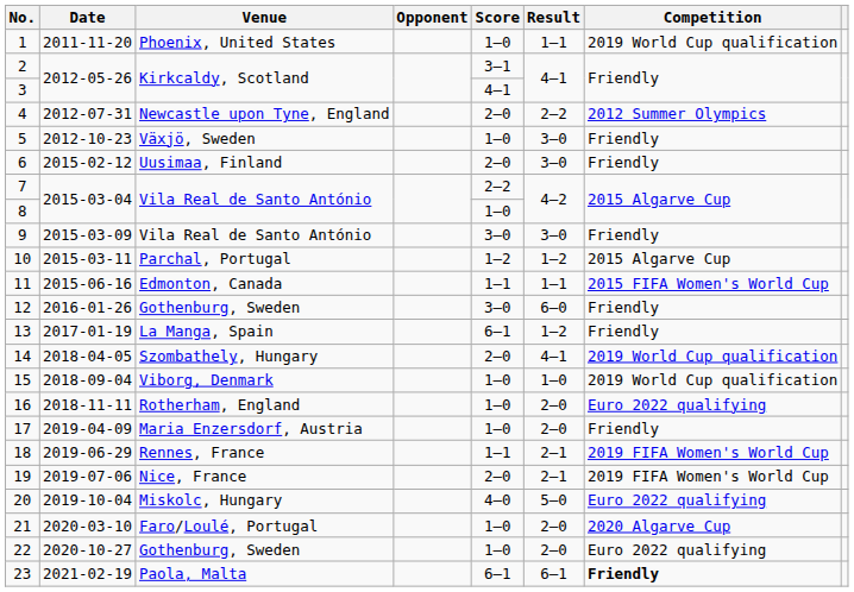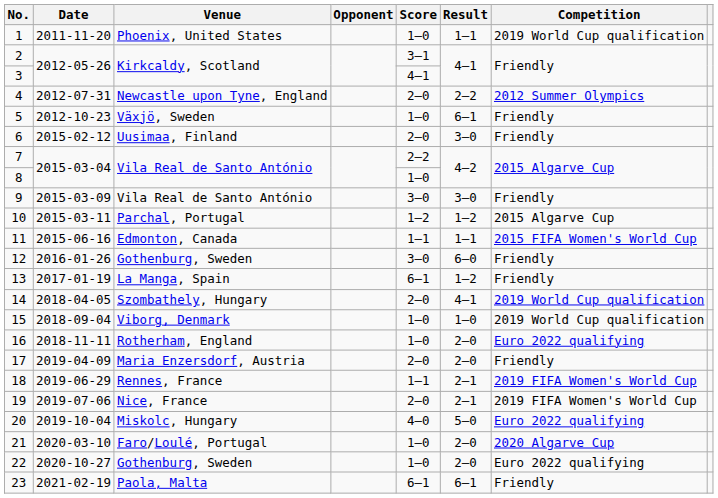 <table class="wikitable sortable">
 <tr>
 <th scope="col">No.</th>
 <th scope="col">Date</th>
 <th scope="col">Venue</th>
 <th scope="col">Opponent</th>
 <th scope="col">Score</th>
 <th scope="col">Result</th>
 <th scope="col">Competition</th>
 <th scope="col"></th>
 </tr>
 <tr>
 <td align="center">1</td>
 <td>2011-11-20</td>
 <td><a href='#'>Phoenix</a>, United States</td>
 <td></td>
 <td align="center">1–0</td>
 <td align="center">1–1</td>
 <td>2019 World Cup qualification</td>
 <td></td>
 </tr>
 <tr>
 <td align="center">2</td>
 <td rowspan="2">2012-05-26</td>
 <td rowspan="2"><a href='#'>Kirkcaldy</a>, Scotland</td>
 <td rowspan="2"></td>
 <td align="center">3–1</td>
 <td rowspan="2" style="text-align:center">4–1</td>
 <td rowspan="2">Friendly</td>
 <td rowspan="2"></td>
 </tr>
 <tr>
 <td align="center">3</td>
 <td align="center">4–1</td>
 </tr>
 <tr>
 <td align="center">4</td>
 <td>2012-07-31</td>
 <td><a href='#'>Newcastle upon Tyne</a>, England</td>
 <td></td>
 <td align="center">2–0</td>
 <td align="center">2–2</td>
 <td><a href='#'>2012 Summer Olympics</a></td>
 <td></td>
 </tr>
 <tr>
 <td align="center">5</td>
 <td>2012-10-23</td>
 <td><a href='#'>Växjö</a>, Sweden</td>
 <td></td>
 <td align="center">1–0</td>
-<td align="center">3–0</td>
+<td align="center">6–1</td>
 <td>Friendly</td>
 <td></td>
 </tr>
 <tr>
 <td align="center">6</td>
 <td>2015-02-12</td>
 <td><a href='#'>Uusimaa</a>, Finland</td>
 <td></td>
 <td align="center">2–0</td>
 <td align="center">3–0</td>
 <td>Friendly</td>
 <td></td>
 </tr>
 <tr>
 <td align="center">7</td>
 <td rowspan="2">2015-03-04</td>
 <td rowspan="2"><a href='#'>Vila Real de Santo António</a></td>
 <td rowspan="2"></td>
 <td align="center">2–2</td>
 <td rowspan="2" style="text-align:center">4–2</td>
 <td rowspan="2"><a href='#'>2015 Algarve Cup</a></td>
 <td rowspan="2"></td>
 </tr>
 <tr>
 <td align="center">8</td>
 <td align="center">1–0</td>
 </tr>
 <tr>
 <td align="center">9</td>
 <td>2015-03-09</td>
 <td>Vila Real de Santo António</td>
 <td></td>
 <td align="center">3–0</td>
 <td align="center">3–0</td>
 <td>Friendly</td>
 <td></td>
 </tr>
 <tr>
 <td align="center">10</td>
 <td>2015-03-11</td>
 <td><a href='#'>Parchal</a>, Portugal</td>
 <td></td>
 <td align="center">1–2</td>
 <td align="center">1–2</td>
 <td>2015 Algarve Cup</td>
 <td></td>
 </tr>
 <tr>
 <td align="center">11</td>
 <td>2015-06-16</td>
 <td><a href='#'>Edmonton</a>, Canada</td>
 <td></td>
 <td align="center">1–1</td>
 <td align="center">1–1</td>
 <td><a href='#'>2015 FIFA Women's World Cup</a></td>
 <td></td>
 </tr>
 <tr>
 <td align="center">12</td>
 <td>2016-01-26</td>
 <td><a href='#'>Gothenburg</a>, Sweden</td>
 <td></td>
 <td align="center">3–0</td>
 <td align="center">6–0</td>
 <td>Friendly</td>
 <td></td>
 </tr>
 <tr>
 <td align="center">13</td>
 <td>2017-01-19</td>
 <td><a href='#'>La Manga</a>, Spain</td>
 <td></td>
 <td align="center">6–1</td>
 <td align="center">1–2</td>
 <td>Friendly</td>
 <td></td>
 </tr>
 <tr>
 <td align="center">14</td>
 <td>2018-04-05</td>
 <td><a href='#'>Szombathely</a>, Hungary</td>
 <td></td>
 <td align="center">2–0</td>
 <td align="center">4–1</td>
 <td><a href='#'>2019 World Cup qualification</a></td>
 <td></td>
 </tr>
 <tr>
 <td align="center">15</td>
 <td>2018-09-04</td>
 <td><a href='#'>Viborg, Denmark</a></td>
 <td></td>
 <td align="center">1–0</td>
 <td align="center">1–0</td>
 <td>2019 World Cup qualification</td>
 <td></td>
 </tr>
 <tr>
 <td align="center">16</td>
 <td>2018-11-11</td>
 <td><a href='#'>Rotherham</a>, England</td>
 <td></td>
 <td align="center">1–0</td>
 <td align="center">2–0</td>
 <td><a href='#'>Euro 2022 qualifying</a></td>
 <td></td>
 </tr>
 <tr>
 <td align="center">17</td>
 <td>2019-04-09</td>
 <td><a href='#'>Maria Enzersdorf</a>, Austria</td>
 <td></td>
-<td align="center">1–0</td>
+<td align="center">2–0</td>
 <td align="center">2–0</td>
 <td>Friendly</td>
 <td></td>
 </tr>
 <tr>
 <td align="center">18</td>
 <td>2019-06-29</td>
 <td><a href='#'>Rennes</a>, France</td>
 <td></td>
 <td align="center">1–1</td>
 <td align="center">2–1</td>
 <td><a href='#'>2019 FIFA Women's World Cup</a></td>
 <td></td>
 </tr>
 <tr>
 <td align="center">19</td>
 <td>2019-07-06</td>
 <td><a href='#'>Nice</a>, France</td>
 <td></td>
 <td align="center">2–0</td>
 <td align="center">2–1</td>
 <td>2019 FIFA Women's World Cup</td>
 <td></td>
 </tr>
 <tr>
 <td align="center">20</td>
 <td>2019-10-04</td>
 <td><a href='#'>Miskolc</a>, Hungary</td>
 <td></td>
 <td align="center">4–0</td>
 <td align="center">5–0</td>
 <td><a href='#'>Euro 2022 qualifying</a></td>
 <td></td>
 </tr>
 <tr>
 <td align="center">21</td>
 <td>2020-03-10</td>
 <td><a href='#'>Faro</a>/<a href='#'>Loulé</a>, Portugal</td>
 <td></td>
 <td align="center">1–0</td>
 <td align="center">2–0</td>
 <td><a href='#'>2020 Algarve Cup</a></td>
 <td></td>
 </tr>
 <tr>
 <td align="center">22</td>
 <td>2020-10-27</td>
 <td><a href='#'>Gothenburg</a>, Sweden</td>
 <td></td>
 <td align="center">1–0</td>
 <td align="center">2–0</td>
 <td>Euro 2022 qualifying</td>
 <td></td>
 </tr>
 <tr>
 <td align="center">23</td>
 <td>2021-02-19</td>
 <td><a href='#'>Paola, Malta</a></td>
 <td></td>
 <td align="center">6–1</td>
 <td align="center">6–1</td>
-<td><strong>Friendly</strong></td>
+<td>Friendly</td>
 <td></td>
 </tr>
 </table>
